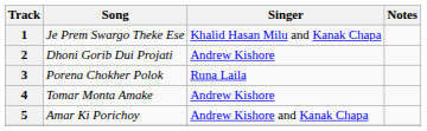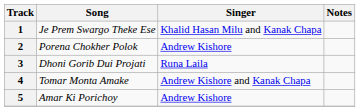 <table class="wikitable plainrowheaders sortable">
 <tr>
 <th scope="col">Track</th>
 <th scope="col">Song</th>
 <th scope="col">Singer</th>
 <th scope="col" class="unsortable">Notes</th>
 </tr>
 <tr>
 <th scope="row">1</th>
 <td><em>Je Prem Swargo Theke Ese</em></td>
 <td><a href='#'>Khalid Hasan Milu</a> and <a href='#'>Kanak Chapa</a></td>
 <td></td>
 </tr>
 <tr>
 <th scope="row">2</th>
-<td><em>Dhoni Gorib Dui Projati</em></td>
+<td><em>Porena Chokher Polok</em></td>
 <td><a href='#'>Andrew Kishore</a></td>
 <td></td>
 </tr>
 <tr>
 <th scope="row">3</th>
-<td><em>Porena Chokher Polok</em></td>
+<td><em>Dhoni Gorib Dui Projati</em></td>
 <td><a href='#'>Runa Laila</a></td>
 <td></td>
 </tr>
 <tr>
 <th scope="row">4</th>
 <td><em>Tomar Monta Amake</em></td>
-<td><a href='#'>Andrew Kishore</a></td>
+<td><a href='#'>Andrew Kishore</a> and <a href='#'>Kanak Chapa</a></td>
 <td></td>
 </tr>
 <tr>
 <th scope="row">5</th>
 <td><em>Amar Ki Porichoy</em></td>
-<td><a href='#'>Andrew Kishore</a> and <a href='#'>Kanak Chapa</a></td>
+<td><a href='#'>Andrew Kishore</a></td>
 <td></td>
 </tr>
 <tr>
 </tr>
 </table>
